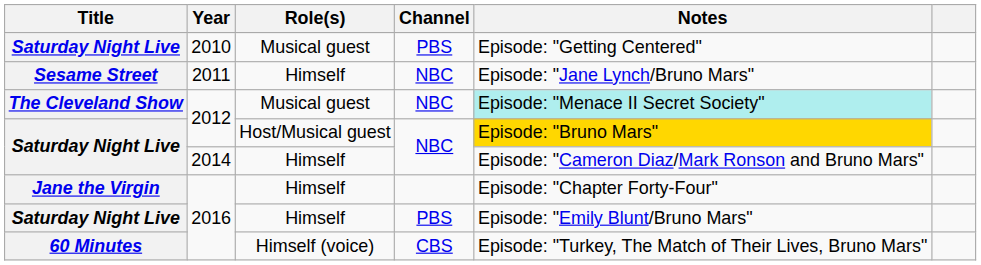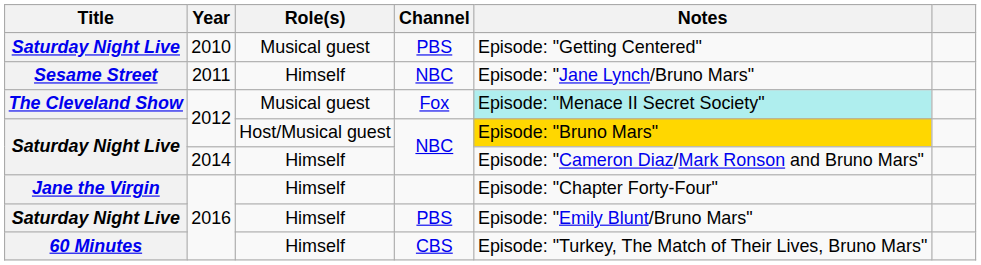 <table class="wikitable plainrowheaders sortable" style="text-align: center;">
 <tr>
 <th scope="col">Title</th>
 <th scope="col">Year</th>
 <th scope="col">Role(s)</th>
 <th scope="col">Channel</th>
 <th scope="col">Notes</th>
 <th scope="col" style="width: 2em;" class="unsortable"></th>
 </tr>
 <tr>
 <th scope=row><em><a href='#'>Saturday Night Live</a></em></th>
 <td>2010</td>
 <td>Musical guest</td>
 <td><a href='#'>PBS</a></td>
 <td style="text-align:left;">Episode: "Getting Centered"</td>
 <td style="text-align:center;"></td>
 </tr>
 <tr>
 <th scope=row><em><a href='#'>Sesame Street</a></em></th>
 <td>2011</td>
 <td>Himself</td>
 <td><a href='#'>NBC</a></td>
 <td style="text-align:left;">Episode: "<a href='#'>Jane Lynch</a>/Bruno Mars"</td>
 <td style="text-align:center;"></td>
 </tr>
 <tr>
 <th scope=row><em><a href='#'>The Cleveland Show</a></em></th>
 <td rowspan="2">2012</td>
 <td>Musical guest</td>
-<td><a href='#'>NBC</a></td>
+<td><a href='#'>Fox</a></td>
 <td style="background: paleturquoise; text-align:left;">Episode: "Menace II Secret Society"</td>
 <td style="text-align:center;"></td>
 </tr>
 <tr>
 <th scope=row rowspan="2"><em>Saturday Night Live</em></th>
 <td>Host/Musical guest</td>
 <td rowspan="2"><a href='#'>NBC</a></td>
 <td style="background: gold; text-align:left;">Episode: "Bruno Mars"</td>
 <td style="text-align:center;"></td>
 </tr>
 <tr>
 <td>2014</td>
 <td>Himself</td>
 <td style="text-align:left;">Episode: "<a href='#'>Cameron Diaz</a>/<a href='#'>Mark Ronson</a> and Bruno Mars"</td>
 <td style="text-align:center;"></td>
 </tr>
 <tr>
 <th scope=row><em><a href='#'>Jane the Virgin</a></em></th>
 <td rowspan="3">2016</td>
 <td>Himself</td>
 <td></td>
 <td style="text-align:left;">Episode: "Chapter Forty-Four"</td>
 <td style="text-align:center;"></td>
 </tr>
 <tr>
 <th scope=row><em>Saturday Night Live</em></th>
 <td>Himself</td>
 <td><a href='#'>PBS</a></td>
 <td style="text-align:left;">Episode: "<a href='#'>Emily Blunt</a>/Bruno Mars"</td>
 <td style="text-align:center;"></td>
 </tr>
 <tr>
 <th scope=row><em><a href='#'>60 Minutes</a></em></th>
-<td>Himself (voice)</td>
+<td>Himself</td>
 <td><a href='#'>CBS</a></td>
 <td style="text-align:left;">Episode: "Turkey, The Match of Their Lives, Bruno Mars"</td>
 <td style="text-align:center;"></td>
 </tr>
 </table>
